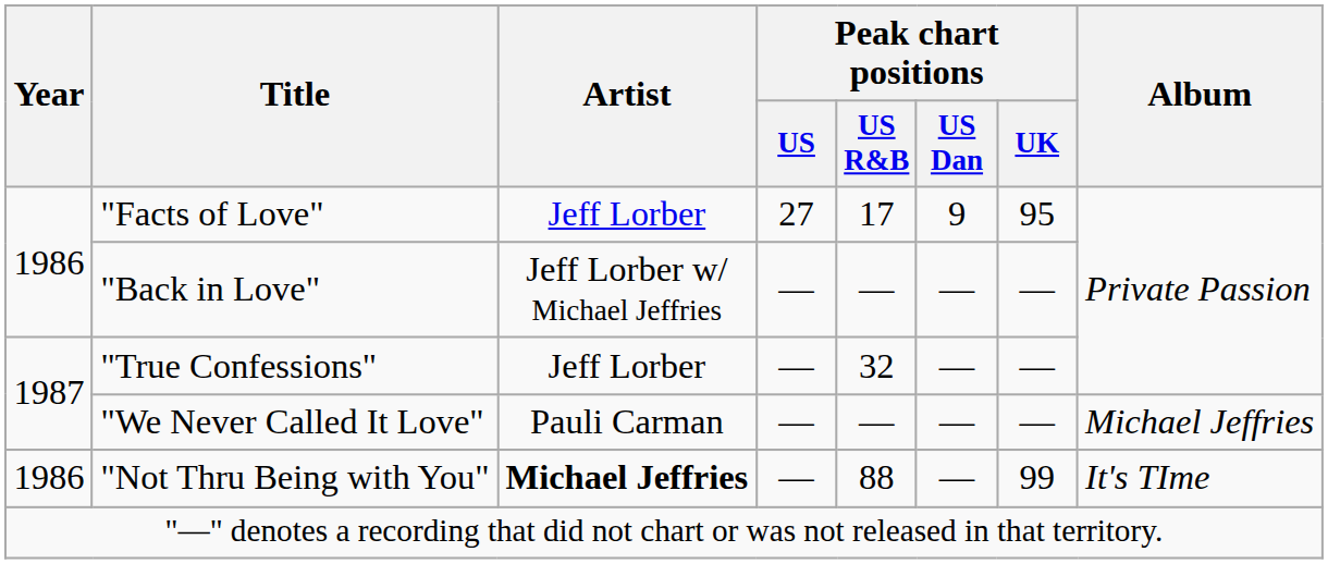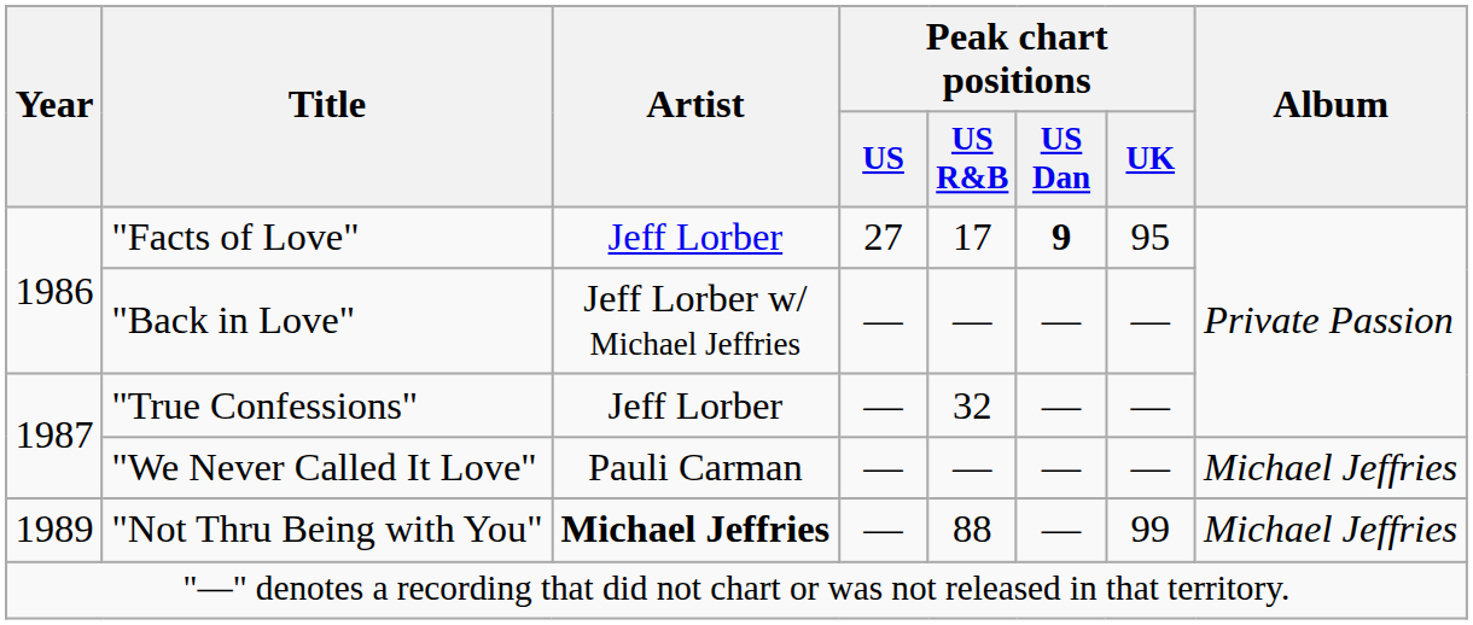 <table class="wikitable" style="text-align:center;">
 <tr>
 <th rowspan="2">Year</th>
 <th rowspan="2">Title</th>
 <th rowspan="2">Artist</th>
 <th colspan="4">Peak chart positions</th>
 <th rowspan="2">Album</th>
 </tr>
 <tr style="font-size:smaller;">
 <th width="30"><a href='#'>US</a><br></th>
 <th width="30"><a href='#'>US<br>R&B</a><br></th>
 <th width="30"><a href='#'>US<br>Dan</a><br></th>
 <th width="30"><a href='#'>UK</a><br></th>
 </tr>
 <tr>
 <td rowspan="2">1986</td>
 <td align="left">"Facts of Love"</td>
 <td><a href='#'>Jeff Lorber</a></td>
 <td>27</td>
 <td>17</td>
-<td>9</td>
+<td><strong>9</strong></td>
 <td>95</td>
 <td align="left" rowspan="3"><em>Private Passion</em></td>
 </tr>
 <tr>
 <td align="left">"Back in Love"</td>
 <td>Jeff Lorber w/<br><small>Michael Jeffries</small></td>
 <td>—</td>
 <td>—</td>
 <td>—</td>
 <td>—</td>
 </tr>
 <tr>
 <td rowspan="2">1987</td>
 <td align="left">"True Confessions"</td>
 <td>Jeff Lorber</td>
 <td>—</td>
 <td>32</td>
 <td>—</td>
 <td>—</td>
 </tr>
 <tr>
 <td align="left">"We Never Called It Love"</td>
 <td>Pauli Carman</td>
 <td>—</td>
 <td>—</td>
 <td>—</td>
 <td>—</td>
 <td align="left"><em>Michael Jeffries</em></td>
 </tr>
 <tr>
-<td rowspan="1">1986</td>
+<td rowspan="1">1989</td>
 <td align="left">"Not Thru Being with You"</td>
 <td><strong>Michael Jeffries</strong></td>
 <td>—</td>
 <td>88</td>
 <td>—</td>
 <td>99</td>
-<td align="left"><em>It's TIme</em></td>
+<td align="left"><em>Michael Jeffries</em></td>
 </tr>
 <tr>
 <td colspan="15" style="font-size:90%">"—" denotes a recording that did not chart or was not released in that territory.</td>
 </tr>
 </table>
